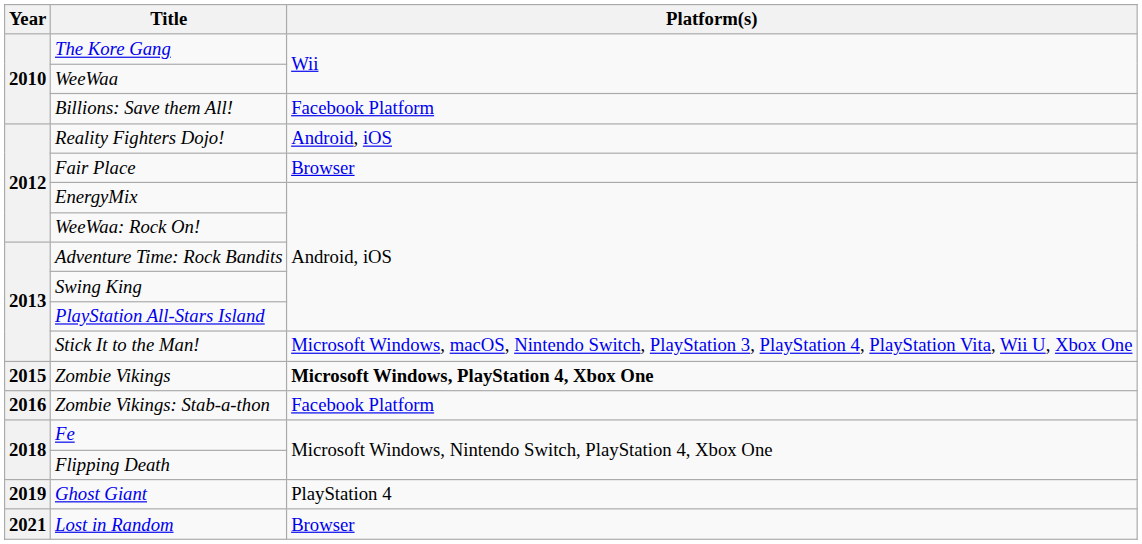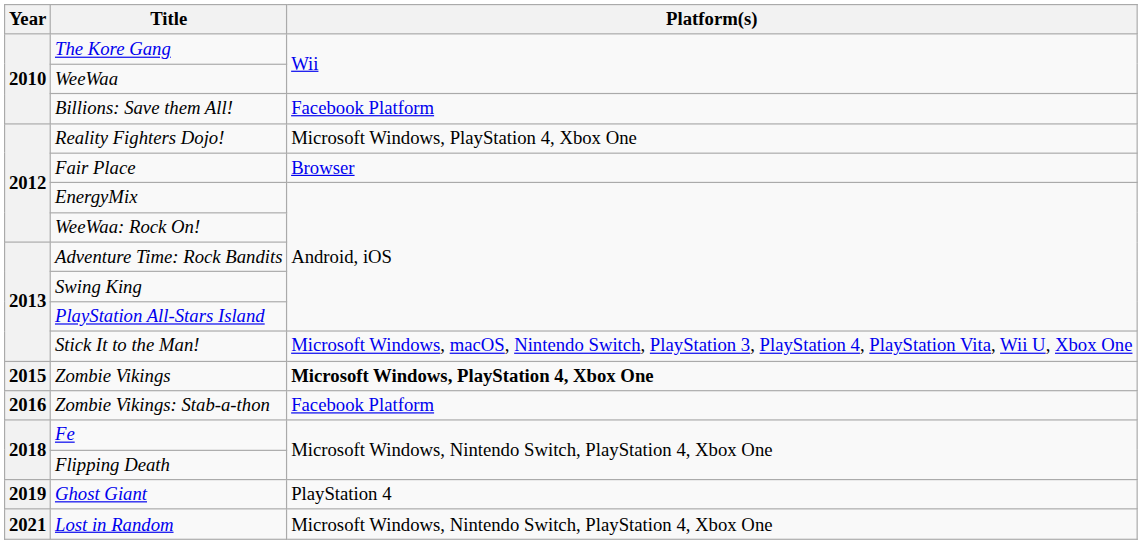 <table class="wikitable sortable plainrowheaders">
 <tr>
 <th scope="col">Year</th>
 <th scope="col">Title</th>
 <th scope="col">Platform(s)</th>
 </tr>
 <tr>
 <th scope="row" rowspan="3">2010</th>
 <td><em><a href='#'>The Kore Gang</a></em></td>
 <td rowspan="2"><a href='#'>Wii</a></td>
 </tr>
 <tr>
 <td><em>WeeWaa</em></td>
 </tr>
 <tr>
 <td><em>Billions: Save them All!</em></td>
 <td><a href='#'>Facebook Platform</a></td>
 </tr>
 <tr>
 <th scope="row" rowspan="4">2012</th>
 <td><em>Reality Fighters Dojo!</em></td>
-<td><a href='#'>Android</a>, <a href='#'>iOS</a></td>
+<td>Microsoft Windows, PlayStation 4, Xbox One</td>
 </tr>
 <tr>
 <td><em>Fair Place</em></td>
 <td><a href='#'>Browser</a></td>
 </tr>
 <tr>
 <td><em>EnergyMix</em></td>
 <td rowspan="5">Android, iOS</td>
 </tr>
 <tr>
 <td><em>WeeWaa: Rock On!</em></td>
 </tr>
 <tr>
 <th scope="row" rowspan="4">2013</th>
 <td><em>Adventure Time: Rock Bandits</em></td>
 </tr>
 <tr>
 <td><em>Swing King</em></td>
 </tr>
 <tr>
 <td><em><a href='#'>PlayStation All-Stars Island</a></em></td>
 </tr>
 <tr>
 <td><em>Stick It to the Man!</em></td>
 <td><a href='#'>Microsoft Windows</a>, <a href='#'>macOS</a>, <a href='#'>Nintendo Switch</a>, <a href='#'>PlayStation 3</a>, <a href='#'>PlayStation 4</a>, <a href='#'>PlayStation Vita</a>, <a href='#'>Wii U</a>, <a href='#'>Xbox One</a></td>
 </tr>
 <tr>
 <th scope="row">2015</th>
 <td><em>Zombie Vikings</em></td>
 <td><strong>Microsoft Windows, PlayStation 4, Xbox One</strong></td>
 </tr>
 <tr>
 <th scope="row">2016</th>
 <td><em>Zombie Vikings: Stab-a-thon</em></td>
 <td><a href='#'>Facebook Platform</a></td>
 </tr>
 <tr>
 <th scope="row" rowspan="2">2018</th>
 <td><em><a href='#'>Fe</a></em></td>
 <td rowspan="2">Microsoft Windows, Nintendo Switch, PlayStation 4, Xbox One</td>
 </tr>
 <tr>
 <td><em>Flipping Death</em></td>
 </tr>
 <tr>
 <th scope="row">2019</th>
 <td><em><a href='#'>Ghost Giant</a></em></td>
 <td>PlayStation 4</td>
 </tr>
 <tr>
 <th scope="row">2021</th>
 <td><em><a href='#'>Lost in Random</a></em></td>
-<td><a href='#'>Browser</a></td>
+<td>Microsoft Windows, Nintendo Switch, PlayStation 4, Xbox One</td>
 </tr>
 </table>
